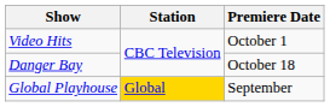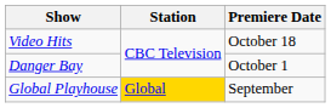 <table class="wikitable">
 <tr>
 <th>Show</th>
 <th>Station</th>
 <th>Premiere Date</th>
 </tr>
 <tr>
 <td><em><a href='#'>Video Hits</a></em></td>
 <td rowspan="2"><a href='#'>CBC Television</a></td>
-<td>October 1</td>
+<td>October 18</td>
 </tr>
 <tr>
 <td><em><a href='#'>Danger Bay</a></em></td>
-<td>October 18</td>
+<td>October 1</td>
 </tr>
 <tr>
 <td><em><a href='#'>Global Playhouse</a></em></td>
 <td style="background: gold;"><a href='#'>Global</a></td>
 <td>September</td>
 </tr>
 </table>
